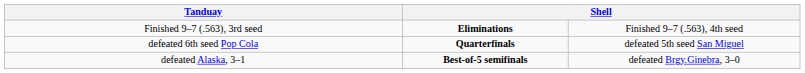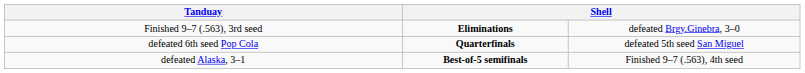 <table class=wikitable width=100%>
 <tr align=center>
 <th colspan=2 width=45%><a href='#'>Tanduay</a></th>
 <th colspan=2 width=45%><a href='#'>Shell</a></th>
 </tr>
 <tr align=center>
 <td>Finished 9–7 (.563), 3rd seed</td>
 <td colspan=2><strong>Eliminations</strong></td>
-<td>Finished 9–7 (.563), 4th seed</td>
+<td>defeated <a href='#'>Brgy.Ginebra</a>, 3–0</td>
 </tr>
 <tr align=center>
 <td>defeated 6th seed <a href='#'>Pop Cola</a></td>
 <td colspan=2><strong>Quarterfinals</strong></td>
 <td>defeated 5th seed <a href='#'>San Miguel</a></td>
 </tr>
 <tr align=center>
 <td>defeated <a href='#'>Alaska</a>, 3–1</td>
 <td colspan=2><strong>Best-of-5 semifinals</strong></td>
-<td>defeated <a href='#'>Brgy.Ginebra</a>, 3–0</td>
+<td>Finished 9–7 (.563), 4th seed</td>
 </tr>
 </table>
